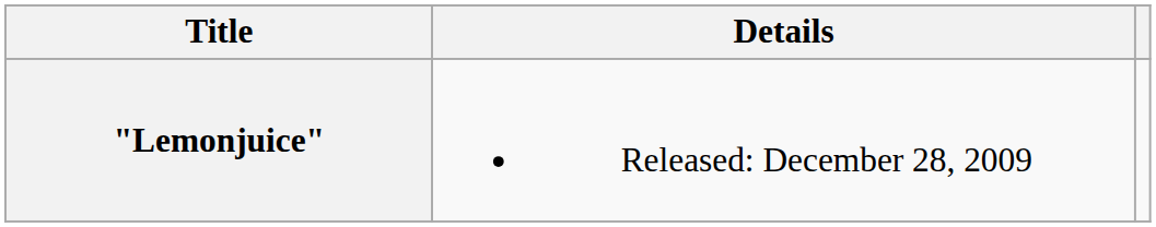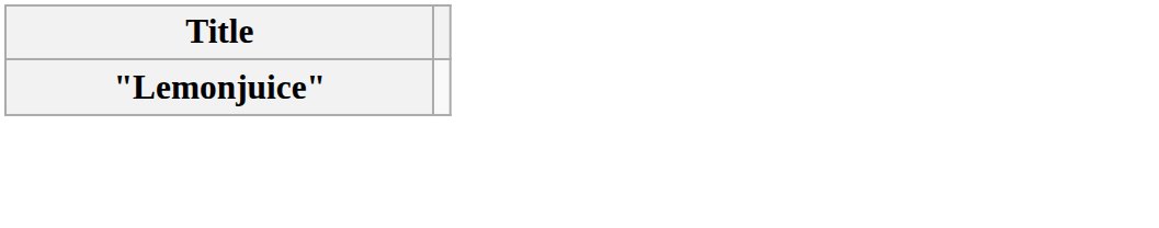 <table class="wikitable plainrowheaders" style="text-align:center;">
 <tr>
 <th scope="col" style="width:12em;">Title</th>
-<th scope="col" style="width:20em;">Details</th>
 <th scope="col"></th>
 </tr>
 <tr>
 <th scope="row">"Lemonjuice"</th>
-<td><br><ul><li>Released: December 28, 2009</li></ul></td>
 <td style="text-align:center;"></td>
 </tr>
 </table>
